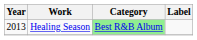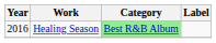 <table class="wikitable sortable">
 <tr>
 <th>Year</th>
 <th>Work</th>
 <th>Category</th>
 <th>Label</th>
 </tr>
 <tr>
-<td>2013</td>
+<td>2016</td>
 <td><a href='#'>Healing Season</a></td>
 <td style="background: lightgreen;"><a href='#'>Best R&B Album</a></td>
 <td></td>
 </tr>
 <tr>
 </tr>
 </table>
